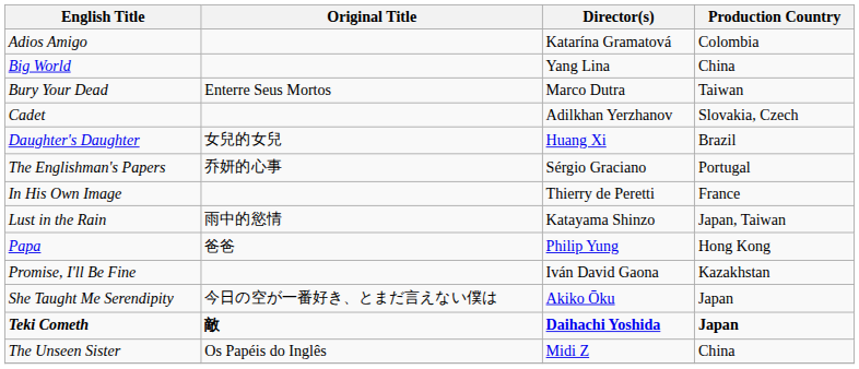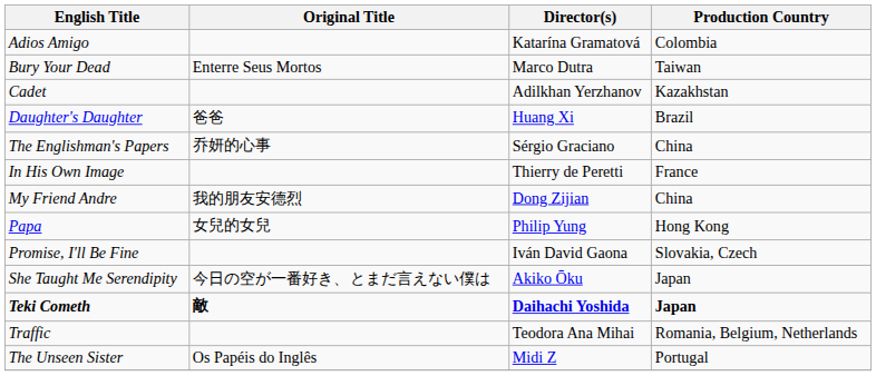 <table class="sortable wikitable" style="width:100%; margin-bottom:4px">
 <tr>
 <th>English Title</th>
 <th>Original Title</th>
 <th>Director(s)</th>
 <th>Production Country</th>
 </tr>
 <tr>
 <td><em>Adios Amigo</em></td>
 <td></td>
 <td>Katarína Gramatová</td>
 <td>Colombia</td>
 </tr>
 <tr>
-<td><em><a href='#'>Big World</a></em></td>
-<td></td>
-<td>Yang Lina</td>
-<td>China</td>
-</tr>
-<tr>
 <td><em>Bury Your Dead</em></td>
 <td>Enterre Seus Mortos</td>
 <td>Marco Dutra</td>
 <td>Taiwan</td>
 </tr>
 <tr>
 <td><em>Cadet</em></td>
 <td></td>
 <td>Adilkhan Yerzhanov</td>
-<td>Slovakia, Czech</td>
+<td>Kazakhstan</td>
 </tr>
 <tr>
 <td><em><a href='#'>Daughter's Daughter</a></em></td>
-<td>女兒的女兒</td>
+<td>爸爸</td>
 <td><a href='#'>Huang Xi</a></td>
 <td>Brazil</td>
 </tr>
 <tr>
 <td><em>The Englishman's Papers</em></td>
 <td>乔妍的心事</td>
 <td>Sérgio Graciano</td>
-<td>Portugal</td>
+<td>China</td>
 </tr>
 <tr>
 <td><em>In His Own Image</em></td>
 <td></td>
 <td>Thierry de Peretti</td>
 <td>France</td>
 </tr>
 <tr>
-<td><em>Lust in the Rain</em></td>
-<td>雨中的慾情</td>
-<td>Katayama Shinzo</td>
-<td>Japan, Taiwan</td>
+<td><em>My Friend Andre</em></td>
+<td>我的朋友安德烈</td>
+<td><a href='#'>Dong Zijian</a></td>
+<td>China</td>
 </tr>
 <tr>
 <td><em><a href='#'>Papa</a></em></td>
-<td>爸爸</td>
+<td>女兒的女兒</td>
 <td><a href='#'>Philip Yung</a></td>
 <td>Hong Kong</td>
 </tr>
 <tr>
 <td><em>Promise, I'll Be Fine</em></td>
 <td></td>
 <td>Iván David Gaona</td>
-<td>Kazakhstan</td>
+<td>Slovakia, Czech</td>
 </tr>
 <tr>
 <td><em>She Taught Me Serendipity</em></td>
 <td>今日の空が一番好き、とまだ言えない僕は</td>
 <td><a href='#'>Akiko Ōku</a></td>
 <td>Japan</td>
 </tr>
 <tr>
 <td><strong><em>Teki Cometh</em></strong></td>
 <td><strong>敵</strong></td>
 <td><strong><a href='#'>Daihachi Yoshida</a></strong></td>
 <td><strong>Japan</strong></td>
 </tr>
 <tr>
+<td><em>Traffic</em></td>
+<td></td>
+<td>Teodora Ana Mihai</td>
+<td>Romania, Belgium, Netherlands</td>
+</tr>
+<tr>
 <td><em>The Unseen Sister</em></td>
 <td>Os Papéis do Inglês</td>
 <td><a href='#'>Midi Z</a></td>
-<td>China</td>
+<td>Portugal</td>
 </tr>
 <tr>
 </tr>
 </table>
